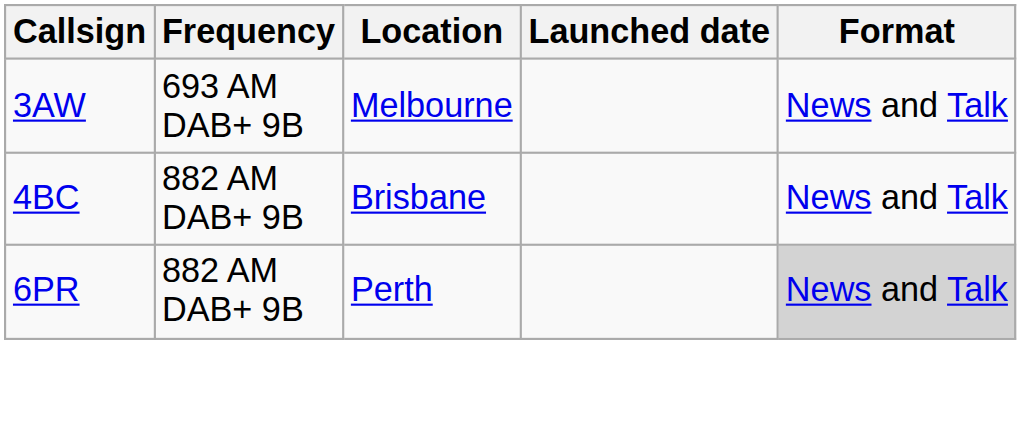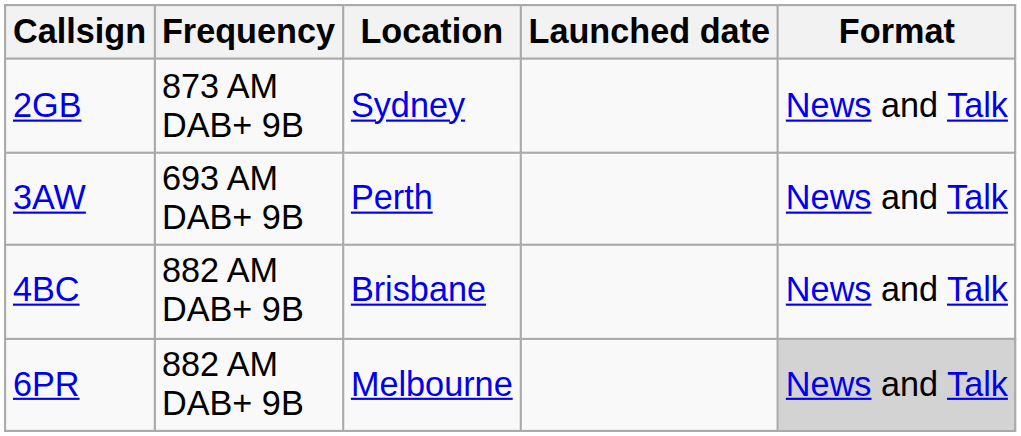 <table class="wikitable">
 <tr>
 <th>Callsign</th>
 <th>Frequency</th>
 <th>Location</th>
 <th>Launched date</th>
 <th>Format</th>
 </tr>
 <tr>
+<td><a href='#'>2GB</a></td>
+<td>873 AM<br>DAB+ 9B</td>
+<td><a href='#'>Sydney</a></td>
+<td></td>
+<td><a href='#'>News</a> and <a href='#'>Talk</a></td>
+</tr>
+<tr>
 <td><a href='#'>3AW</a></td>
 <td>693 AM<br>DAB+ 9B</td>
-<td><a href='#'>Melbourne</a></td>
+<td><a href='#'>Perth</a></td>
 <td></td>
 <td><a href='#'>News</a> and <a href='#'>Talk</a></td>
 </tr>
 <tr>
 <td><a href='#'>4BC</a></td>
 <td>882 AM<br>DAB+ 9B</td>
 <td><a href='#'>Brisbane</a></td>
 <td></td>
 <td><a href='#'>News</a> and <a href='#'>Talk</a></td>
 </tr>
 <tr>
 <td><a href='#'>6PR</a></td>
 <td>882 AM<br>DAB+ 9B</td>
-<td><a href='#'>Perth</a></td>
+<td><a href='#'>Melbourne</a></td>
 <td></td>
 <td style="background: lightgrey;"><a href='#'>News</a> and <a href='#'>Talk</a></td>
 </tr>
 </table>
